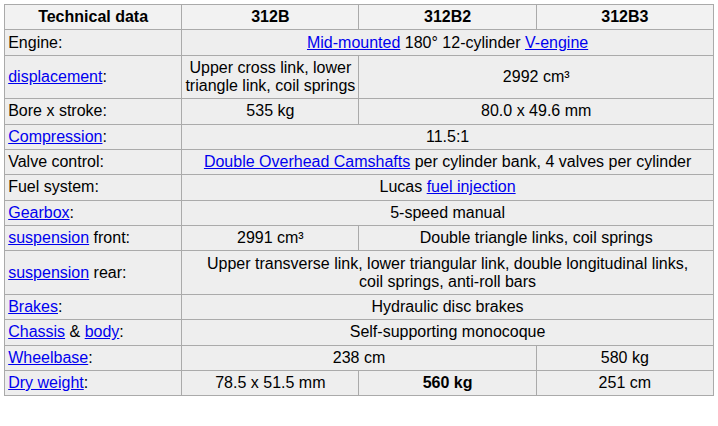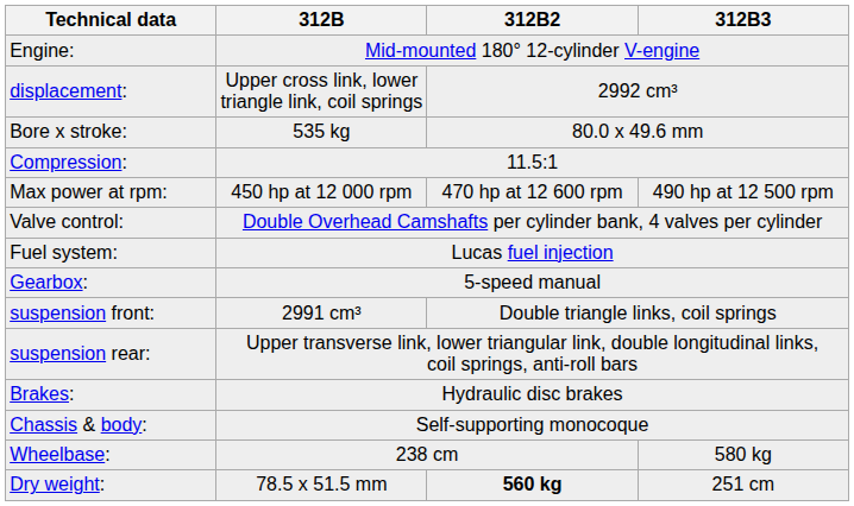 <table class="prettytable">
 <tr ---- bgcolor="#DDDDDD">
 <th width="25%">Technical data</th>
 <th width="25%">312B</th>
 <th width="25%">312B2</th>
 <th width="25%">312B3</th>
 </tr>
 <tr ---- bgcolor="#EEEEEE">
 <td>Engine: </td>
 <td colspan="3" align="center"><a href='#'>Mid-mounted</a> 180° 12-cylinder <a href='#'>V-engine</a></td>
 </tr>
 <tr ---- bgcolor="#EEEEEE">
 <td><a href='#'>displacement</a>: </td>
 <td align="center">Upper cross link, lower<br>triangle link, coil springs</td>
 <td colspan="2" align="center">2992 cm³</td>
 </tr>
 <tr ---- bgcolor="#EEEEEE">
 <td>Bore x stroke: </td>
 <td align="center">535 kg</td>
 <td colspan="2" align="center">80.0 x 49.6 mm</td>
 </tr>
 <tr ---- bgcolor="#EEEEEE">
 <td><a href='#'>Compression</a>: </td>
 <td colspan="3" align="center">11.5:1</td>
+</tr>
+<tr ---- bgcolor="#EEEEEE">
+<td>Max power at rpm: </td>
+<td align="center">450 hp at 12 000 rpm</td>
+<td align="center">470 hp at 12 600 rpm</td>
+<td align="center">490 hp at 12 500 rpm</td>
 </tr>
 <tr ---- bgcolor="#EEEEEE">
 <td>Valve control: </td>
 <td colspan="3" align="center"><a href='#'>Double Overhead Camshafts</a> per cylinder bank, 4 valves per cylinder</td>
 </tr>
 <tr ---- bgcolor="#EEEEEE">
 <td>Fuel system: </td>
 <td colspan="3" align="center">Lucas <a href='#'>fuel injection</a></td>
 </tr>
 <tr ---- bgcolor="#EEEEEE">
 <td><a href='#'>Gearbox</a>: </td>
 <td colspan="3" align="center">5-speed manual</td>
 </tr>
 <tr ---- bgcolor="#EEEEEE">
 <td><a href='#'>suspension</a> front: </td>
 <td align="center">2991 cm³</td>
 <td colspan="2" align="center">Double triangle links, coil springs</td>
 </tr>
 <tr ---- bgcolor="#EEEEEE">
 <td><a href='#'>suspension</a> rear: </td>
 <td colspan="3" align="center">Upper transverse link, lower triangular link, double longitudinal links,<br>coil springs, anti-roll bars</td>
 </tr>
 <tr ---- bgcolor="#EEEEEE">
 <td><a href='#'>Brakes</a>: </td>
 <td colspan="3" align="center">Hydraulic disc brakes</td>
 </tr>
 <tr ---- bgcolor="#EEEEEE">
 <td><a href='#'>Chassis</a> & <a href='#'>body</a>: </td>
 <td colspan="3" align="center">Self-supporting monocoque</td>
 </tr>
 <tr ---- bgcolor="#EEEEEE">
 <td><a href='#'>Wheelbase</a>: </td>
 <td colspan="2" align="center">238 cm</td>
 <td align="center">580 kg</td>
 </tr>
 <tr ---- bgcolor="#EEEEEE">
 <td><a href='#'>Dry weight</a>: </td>
 <td align="center">78.5 x 51.5 mm</td>
 <td align="center"><strong>560 kg</strong></td>
 <td align="center">251 cm</td>
 </tr>
 </table>
